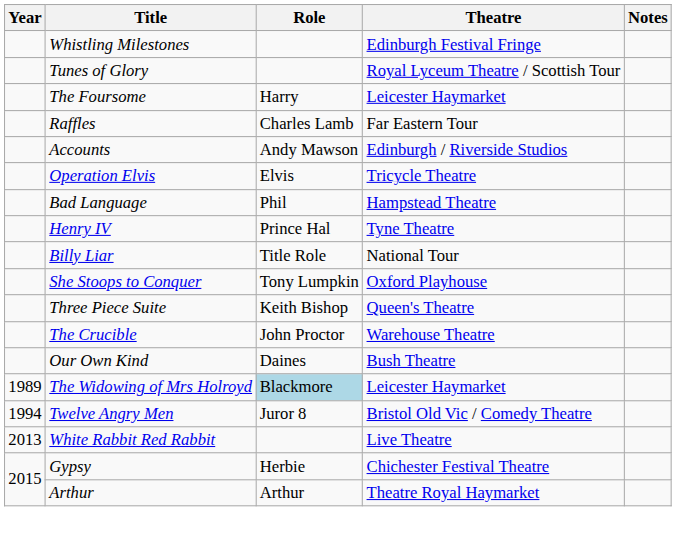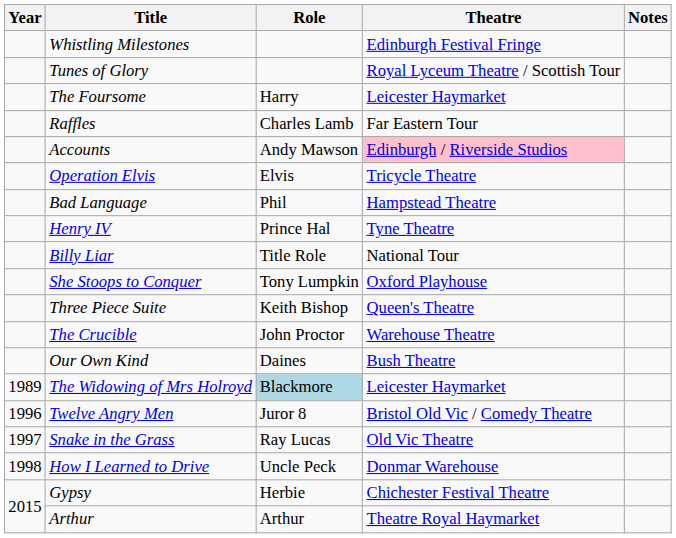 <table class="wikitable sortable">
 <tr>
 <th>Year</th>
 <th>Title</th>
 <th>Role</th>
 <th>Theatre</th>
 <th class="unsortable">Notes</th>
 </tr>
 <tr>
 <td></td>
 <td><em>Whistling Milestones</em></td>
 <td></td>
 <td><a href='#'>Edinburgh Festival Fringe</a></td>
 <td></td>
 </tr>
 <tr>
 <td></td>
 <td><em>Tunes of Glory</em></td>
 <td></td>
 <td><a href='#'>Royal Lyceum Theatre</a> / Scottish Tour</td>
 <td></td>
 </tr>
 <tr>
 <td></td>
 <td><em>The Foursome</em></td>
 <td>Harry</td>
 <td><a href='#'>Leicester Haymarket</a></td>
 <td></td>
 </tr>
 <tr>
 <td></td>
 <td><em>Raffles</em></td>
 <td>Charles Lamb</td>
 <td>Far Eastern Tour</td>
 <td></td>
 </tr>
 <tr>
 <td></td>
 <td><em>Accounts</em></td>
 <td>Andy Mawson</td>
-<td><a href='#'>Edinburgh</a> / <a href='#'>Riverside Studios</a></td>
+<td style="background: pink;"><a href='#'>Edinburgh</a> / <a href='#'>Riverside Studios</a></td>
 <td></td>
 </tr>
 <tr>
 <td></td>
 <td><em><a href='#'>Operation Elvis</a></em></td>
 <td>Elvis</td>
 <td><a href='#'>Tricycle Theatre</a></td>
 <td></td>
 </tr>
 <tr>
 <td></td>
 <td><em>Bad Language</em></td>
 <td>Phil</td>
 <td><a href='#'>Hampstead Theatre</a></td>
 <td></td>
 </tr>
 <tr>
 <td></td>
 <td><em><a href='#'>Henry IV</a></em></td>
 <td>Prince Hal</td>
 <td><a href='#'>Tyne Theatre</a></td>
 <td></td>
 </tr>
 <tr>
 <td></td>
 <td><em><a href='#'>Billy Liar</a></em></td>
 <td>Title Role</td>
 <td>National Tour</td>
 <td></td>
 </tr>
 <tr>
 <td></td>
 <td><em><a href='#'>She Stoops to Conquer</a></em></td>
 <td>Tony Lumpkin</td>
 <td><a href='#'>Oxford Playhouse</a></td>
 <td></td>
 </tr>
 <tr>
 <td></td>
 <td><em>Three Piece Suite</em></td>
 <td>Keith Bishop</td>
 <td><a href='#'>Queen's Theatre</a></td>
 <td></td>
 </tr>
 <tr>
 <td></td>
 <td><em><a href='#'>The Crucible</a></em></td>
 <td>John Proctor</td>
 <td><a href='#'>Warehouse Theatre</a></td>
 <td></td>
 </tr>
 <tr>
 <td></td>
 <td><em>Our Own Kind</em></td>
 <td>Daines</td>
 <td><a href='#'>Bush Theatre</a></td>
 <td></td>
 </tr>
 <tr>
 <td>1989</td>
 <td><em><a href='#'>The Widowing of Mrs Holroyd</a></em></td>
 <td style="background: lightblue;">Blackmore</td>
 <td><a href='#'>Leicester Haymarket</a></td>
 <td></td>
 </tr>
 <tr>
-<td>1994</td>
+<td>1996</td>
 <td><em><a href='#'>Twelve Angry Men</a></em></td>
 <td>Juror 8</td>
 <td><a href='#'>Bristol Old Vic</a> / <a href='#'>Comedy Theatre</a></td>
 <td></td>
 </tr>
 <tr>
-<td>2013</td>
-<td><em><a href='#'>White Rabbit Red Rabbit</a></em></td>
+<td>1997</td>
+<td><em><a href='#'>Snake in the Grass</a></em></td>
+<td>Ray Lucas</td>
+<td><a href='#'>Old Vic Theatre</a></td>
 <td></td>
-<td><a href='#'>Live Theatre</a></td>
+</tr>
+<tr>
+<td>1998</td>
+<td><em><a href='#'>How I Learned to Drive</a></em></td>
+<td>Uncle Peck</td>
+<td><a href='#'>Donmar Warehouse</a></td>
 <td></td>
 </tr>
 <tr>
 <td rowspan="2">2015</td>
 <td><em>Gypsy</em></td>
 <td>Herbie</td>
 <td><a href='#'>Chichester Festival Theatre</a></td>
 <td></td>
 </tr>
 <tr>
 <td><em>Arthur</em></td>
 <td>Arthur</td>
 <td><a href='#'>Theatre Royal Haymarket</a></td>
 <td></td>
 </tr>
 </table>
